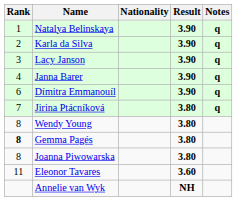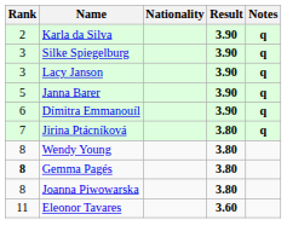 <table class="wikitable sortable" style="text-align:center">
 <tr>
 <th>Rank</th>
 <th>Name</th>
 <th>Nationality</th>
 <th>Result</th>
 <th>Notes</th>
 </tr>
 <tr bgcolor=ddffdd>
-<td>1</td>
-<td align=left><a href='#'>Natalya Belinskaya</a></td>
+<td>2</td>
+<td align=left><a href='#'>Karla da Silva</a></td>
 <td align=left></td>
 <td><strong>3.90</strong></td>
 <td><strong>q</strong></td>
 </tr>
 <tr bgcolor=ddffdd>
-<td>2</td>
-<td align=left><a href='#'>Karla da Silva</a></td>
+<td>3</td>
+<td align=left><a href='#'>Silke Spiegelburg</a></td>
 <td align=left></td>
 <td><strong>3.90</strong></td>
 <td><strong>q</strong></td>
 </tr>
 <tr bgcolor=ddffdd>
 <td>3</td>
 <td align=left><a href='#'>Lacy Janson</a></td>
 <td align=left></td>
 <td><strong>3.90</strong></td>
 <td><strong>q</strong></td>
 </tr>
 <tr bgcolor=ddffdd>
-<td>4</td>
+<td>5</td>
 <td align=left><a href='#'>Janna Barer</a></td>
 <td align=left></td>
 <td><strong>3.90</strong></td>
 <td><strong>q</strong></td>
 </tr>
 <tr bgcolor=ddffdd>
 <td>6</td>
 <td align=left><a href='#'>Dímitra Emmanouíl</a></td>
 <td align=left></td>
 <td><strong>3.90</strong></td>
 <td><strong>q</strong></td>
 </tr>
 <tr bgcolor=ddffdd>
 <td>7</td>
 <td align=left><a href='#'>Jirina Ptácníková</a></td>
 <td align=left></td>
 <td><strong>3.80</strong></td>
 <td><strong>q</strong></td>
 </tr>
 <tr>
 <td>8</td>
 <td align=left><a href='#'>Wendy Young</a></td>
 <td align=left></td>
 <td><strong>3.80</strong></td>
 <td></td>
 </tr>
 <tr>
 <td><strong>8</strong></td>
 <td align=left><a href='#'>Gemma Pagés</a></td>
 <td align=left></td>
 <td><strong>3.80</strong></td>
 <td></td>
 </tr>
 <tr>
 <td>8</td>
 <td align=left><a href='#'>Joanna Piwowarska</a></td>
 <td align=left></td>
 <td><strong>3.80</strong></td>
 <td></td>
 </tr>
 <tr>
 <td>11</td>
 <td align=left><a href='#'>Eleonor Tavares</a></td>
 <td align=left></td>
 <td><strong>3.60</strong></td>
 <td></td>
 </tr>
-<tr>
-<td></td>
-<td align=left><a href='#'>Annelie van Wyk</a></td>
-<td align=left></td>
-<td><strong>NH</strong></td>
-<td></td>
-</tr>
 </table>
